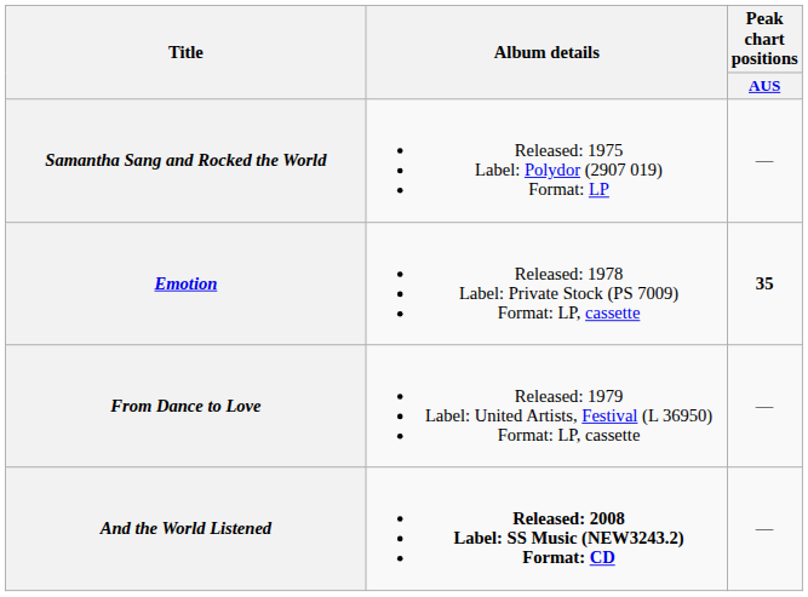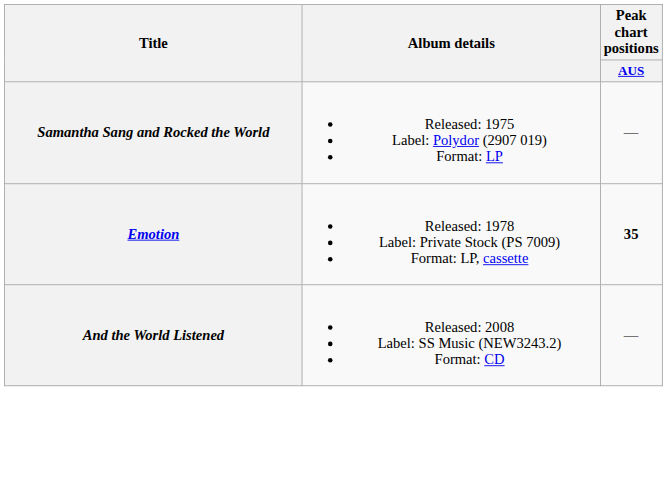 <table class="wikitable plainrowheaders" style="text-align:center;" border="1">
 <tr>
 <th scope="col" rowspan="2" style="width:20em;">Title</th>
 <th scope="col" rowspan="2" style="width:20em;">Album details</th>
 <th scope="col" colspan="1">Peak chart<br>positions</th>
 </tr>
 <tr>
 <th scope="col" style="width:3em; font-size: 90%"><a href='#'>AUS</a><br></th>
 </tr>
 <tr>
 <th scope="row"><em>Samantha Sang and Rocked the World</em></th>
 <td><br><ul><li>Released: 1975</li><li>Label: <a href='#'>Polydor</a> (2907 019)</li><li>Format: <a href='#'>LP</a></li></ul></td>
 <td>—</td>
 </tr>
 <tr>
 <th scope="row"><em><a href='#'>Emotion</a></em></th>
 <td><br><ul><li>Released: 1978</li><li>Label: Private Stock (PS 7009)</li><li>Format: LP, <a href='#'>cassette</a></li></ul></td>
 <td><strong>35</strong></td>
 </tr>
 <tr>
-<th scope="row"><em>From Dance to Love</em></th>
-<td><br><ul><li>Released: 1979</li><li>Label: United Artists, <a href='#'>Festival</a> (L 36950)</li><li>Format: LP, cassette</li></ul></td>
-<td>—</td>
-</tr>
-<tr>
 <th scope="row"><em>And the World Listened</em></th>
-<td><strong><br><ul><li>Released: 2008</li><li>Label: SS Music (NEW3243.2)</li><li>Format: <a href='#'>CD</a></li></ul></strong></td>
+<td><br><ul><li>Released: 2008</li><li>Label: SS Music (NEW3243.2)</li><li>Format: <a href='#'>CD</a></li></ul></td>
 <td>—</td>
 </tr>
 </table>
